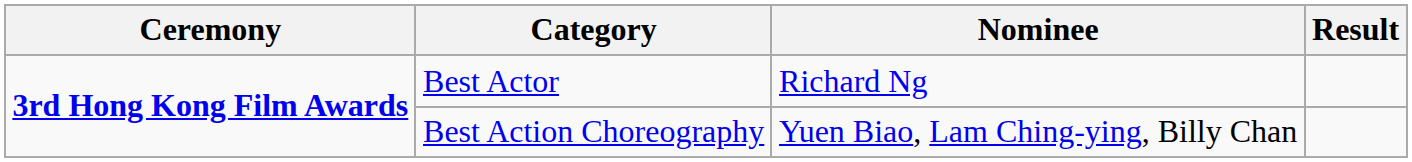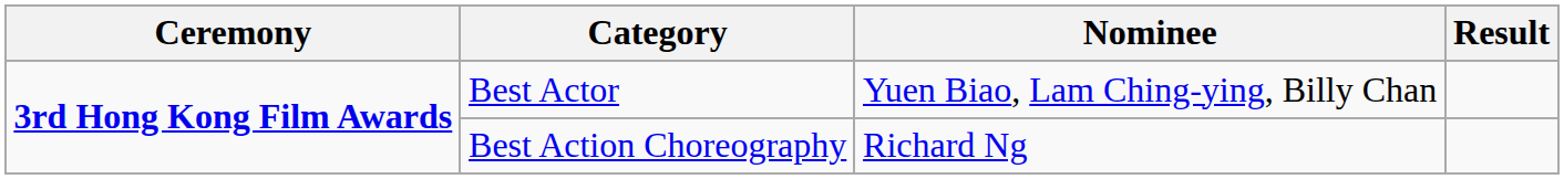 <table class="wikitable">
 <tr>
 <th>Ceremony</th>
 <th>Category</th>
 <th>Nominee</th>
 <th>Result</th>
 </tr>
 <tr>
 <td rowspan=2><strong><a href='#'>3rd Hong Kong Film Awards</a></strong></td>
 <td><a href='#'>Best Actor</a></td>
-<td><a href='#'>Richard Ng</a></td>
+<td><a href='#'>Yuen Biao</a>, <a href='#'>Lam Ching-ying</a>, Billy Chan</td>
 <td></td>
 </tr>
 <tr>
 <td><a href='#'>Best Action Choreography</a></td>
-<td><a href='#'>Yuen Biao</a>, <a href='#'>Lam Ching-ying</a>, Billy Chan</td>
+<td><a href='#'>Richard Ng</a></td>
 <td></td>
 </tr>
 <tr>
 </tr>
 </table>
